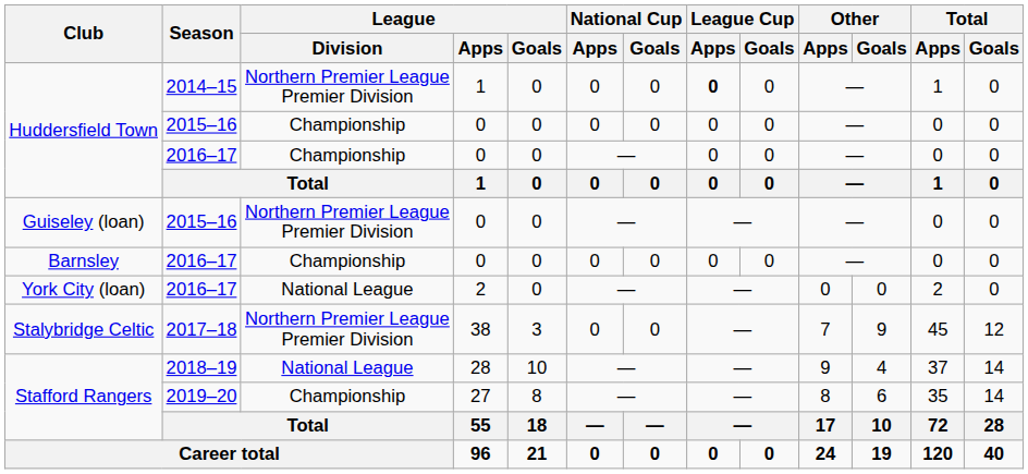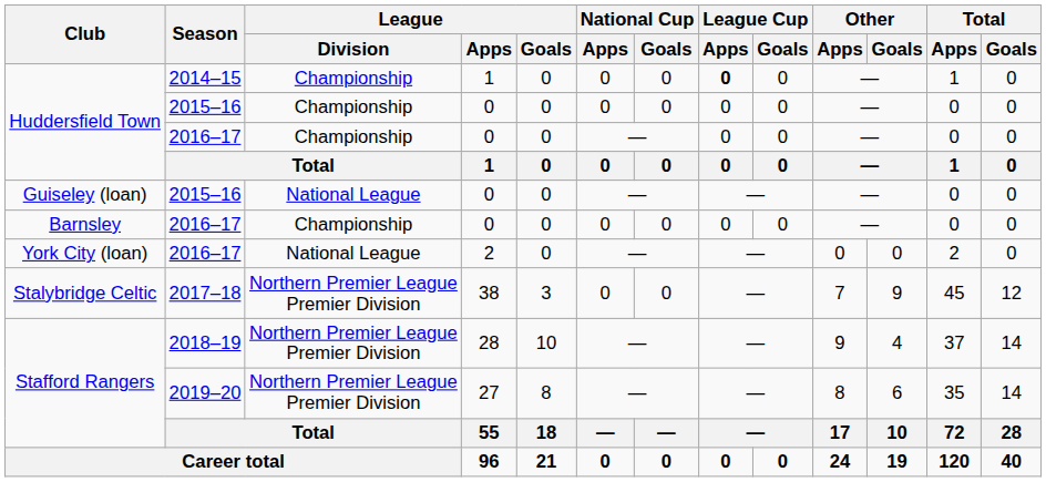 <table class=wikitable style=text-align:center>
 <tr>
 <th rowspan=2>Club</th>
 <th rowspan=2>Season</th>
 <th colspan=3>League</th>
 <th colspan=2>National Cup</th>
 <th colspan=2>League Cup</th>
 <th colspan=2>Other</th>
 <th colspan=2>Total</th>
 </tr>
 <tr>
 <th>Division</th>
 <th>Apps</th>
 <th>Goals</th>
 <th>Apps</th>
 <th>Goals</th>
 <th>Apps</th>
 <th>Goals</th>
 <th>Apps</th>
 <th>Goals</th>
 <th>Apps</th>
 <th>Goals</th>
 </tr>
 <tr>
 <td rowspan=4><a href='#'>Huddersfield Town</a></td>
 <td><a href='#'>2014–15</a></td>
-<td><a href='#'>Northern Premier League</a><br>Premier Division</td>
+<td><a href='#'>Championship</a></td>
 <td>1</td>
 <td>0</td>
 <td>0</td>
 <td>0</td>
 <td><strong>0</strong></td>
 <td>0</td>
 <td colspan=2>—</td>
 <td>1</td>
 <td>0</td>
 </tr>
 <tr>
 <td><a href='#'>2015–16</a></td>
 <td>Championship</td>
 <td>0</td>
 <td>0</td>
 <td>0</td>
 <td>0</td>
 <td>0</td>
 <td>0</td>
 <td colspan=2>—</td>
 <td>0</td>
 <td>0</td>
 </tr>
 <tr>
 <td><a href='#'>2016–17</a></td>
 <td>Championship</td>
 <td>0</td>
 <td>0</td>
 <td colspan=2>—</td>
 <td>0</td>
 <td>0</td>
 <td colspan=2>—</td>
 <td>0</td>
 <td>0</td>
 </tr>
 <tr>
 <th colspan=2>Total</th>
 <th>1</th>
 <th>0</th>
 <th>0</th>
 <th>0</th>
 <th>0</th>
 <th>0</th>
 <th colspan=2>—</th>
 <th>1</th>
 <th>0</th>
 </tr>
 <tr>
 <td><a href='#'>Guiseley</a> (loan)</td>
 <td><a href='#'>2015–16</a></td>
-<td><a href='#'>Northern Premier League</a><br>Premier Division</td>
+<td><a href='#'>National League</a></td>
 <td>0</td>
 <td>0</td>
 <td colspan=2>—</td>
 <td colspan=2>—</td>
 <td colspan=2>—</td>
 <td>0</td>
 <td>0</td>
 </tr>
 <tr>
 <td><a href='#'>Barnsley</a></td>
 <td><a href='#'>2016–17</a></td>
 <td>Championship</td>
 <td>0</td>
 <td>0</td>
 <td>0</td>
 <td>0</td>
 <td>0</td>
 <td>0</td>
 <td colspan=2>—</td>
 <td>0</td>
 <td>0</td>
 </tr>
 <tr>
 <td><a href='#'>York City</a> (loan)</td>
 <td><a href='#'>2016–17</a></td>
 <td>National League</td>
 <td>2</td>
 <td>0</td>
 <td colspan=2>—</td>
 <td colspan=2>—</td>
 <td>0</td>
 <td>0</td>
 <td>2</td>
 <td>0</td>
 </tr>
 <tr>
 <td><a href='#'>Stalybridge Celtic</a></td>
 <td><a href='#'>2017–18</a></td>
 <td><a href='#'>Northern Premier League</a><br>Premier Division</td>
 <td>38</td>
 <td>3</td>
 <td>0</td>
 <td>0</td>
 <td colspan=2>—</td>
 <td>7</td>
 <td>9</td>
 <td>45</td>
 <td>12</td>
 </tr>
 <tr>
 <td rowspan=3><a href='#'>Stafford Rangers</a></td>
 <td><a href='#'>2018–19</a></td>
-<td><a href='#'>National League</a></td>
+<td><a href='#'>Northern Premier League</a><br>Premier Division</td>
 <td>28</td>
 <td>10</td>
 <td colspan=2>—</td>
 <td colspan=2>—</td>
 <td>9</td>
 <td>4</td>
 <td>37</td>
 <td>14</td>
 </tr>
 <tr>
 <td><a href='#'>2019–20</a></td>
-<td>Championship</td>
+<td><a href='#'>Northern Premier League</a><br>Premier Division</td>
 <td>27</td>
 <td>8</td>
 <td colspan=2>—</td>
 <td colspan=2>—</td>
 <td>8</td>
 <td>6</td>
 <td>35</td>
 <td>14</td>
 </tr>
 <tr>
 <th colspan=2>Total</th>
 <th>55</th>
 <th>18</th>
 <th>—</th>
 <th>—</th>
 <th colspan=2>—</th>
 <th>17</th>
 <th>10</th>
 <th>72</th>
 <th>28</th>
 </tr>
 <tr>
 <th colspan=3><strong>Career total</strong></th>
 <td><strong>96</strong></td>
 <td><strong>21</strong></td>
 <td><strong>0</strong></td>
 <td><strong>0</strong></td>
 <td><strong>0</strong></td>
 <td><strong>0</strong></td>
 <td><strong>24</strong></td>
 <td><strong>19</strong></td>
 <td><strong>120</strong></td>
 <td><strong>40</strong></td>
 </tr>
 </table>
